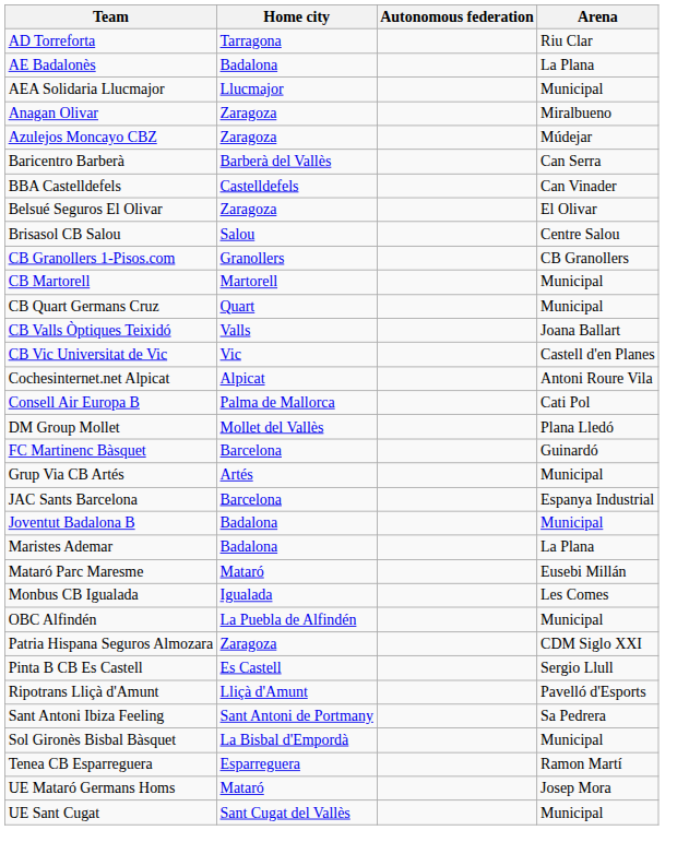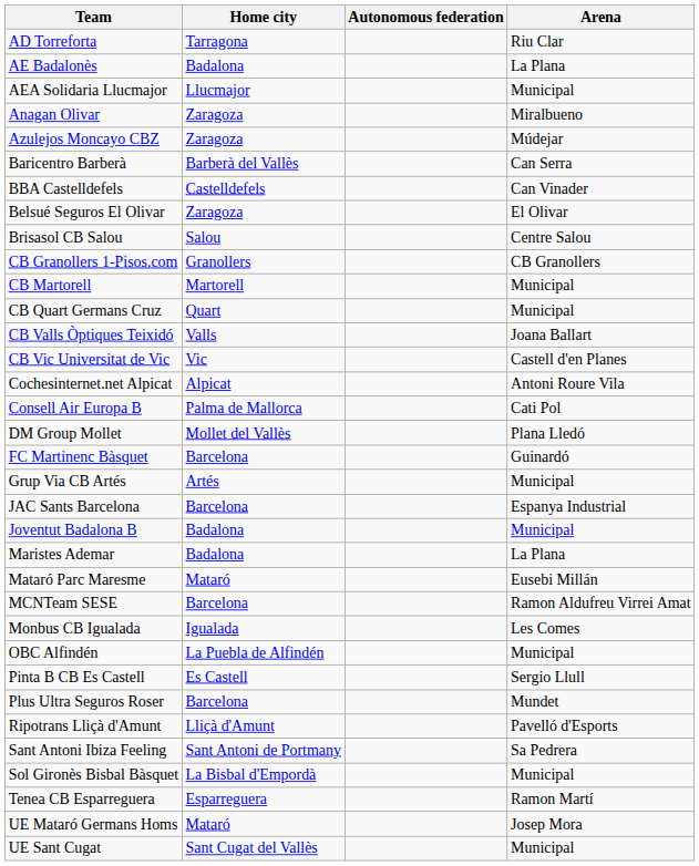 <table class="wikitable sortable">
 <tr>
 <th>Team</th>
 <th>Home city</th>
 <th>Autonomous federation</th>
 <th>Arena</th>
 </tr>
 <tr>
 <td><a href='#'>AD Torreforta</a></td>
 <td><a href='#'>Tarragona</a></td>
 <td></td>
 <td>Riu Clar</td>
 </tr>
 <tr>
 <td><a href='#'>AE Badalonès</a></td>
 <td><a href='#'>Badalona</a></td>
 <td></td>
 <td>La Plana</td>
 </tr>
 <tr>
 <td>AEA Solidaria Llucmajor</td>
 <td><a href='#'>Llucmajor</a></td>
 <td></td>
 <td>Municipal</td>
 </tr>
 <tr>
 <td><a href='#'>Anagan Olivar</a></td>
 <td><a href='#'>Zaragoza</a></td>
 <td></td>
 <td>Miralbueno</td>
 </tr>
 <tr>
 <td><a href='#'>Azulejos Moncayo CBZ</a></td>
 <td><a href='#'>Zaragoza</a></td>
 <td></td>
 <td>Múdejar</td>
 </tr>
 <tr>
 <td>Baricentro Barberà</td>
 <td><a href='#'>Barberà del Vallès</a></td>
 <td></td>
 <td>Can Serra</td>
 </tr>
 <tr>
 <td>BBA Castelldefels</td>
 <td><a href='#'>Castelldefels</a></td>
 <td></td>
 <td>Can Vinader</td>
 </tr>
 <tr>
 <td>Belsué Seguros El Olivar</td>
 <td><a href='#'>Zaragoza</a></td>
 <td></td>
 <td>El Olivar</td>
 </tr>
 <tr>
 <td>Brisasol CB Salou</td>
 <td><a href='#'>Salou</a></td>
 <td></td>
 <td>Centre Salou</td>
 </tr>
 <tr>
 <td><a href='#'>CB Granollers 1-Pisos.com</a></td>
 <td><a href='#'>Granollers</a></td>
 <td></td>
 <td>CB Granollers</td>
 </tr>
 <tr>
 <td><a href='#'>CB Martorell</a></td>
 <td><a href='#'>Martorell</a></td>
 <td></td>
 <td>Municipal</td>
 </tr>
 <tr>
 <td>CB Quart Germans Cruz</td>
 <td><a href='#'>Quart</a></td>
 <td></td>
 <td>Municipal</td>
 </tr>
 <tr>
 <td><a href='#'>CB Valls Òptiques Teixidó</a></td>
 <td><a href='#'>Valls</a></td>
 <td></td>
 <td>Joana Ballart</td>
 </tr>
 <tr>
 <td><a href='#'>CB Vic Universitat de Vic</a></td>
 <td><a href='#'>Vic</a></td>
 <td></td>
 <td>Castell d'en Planes</td>
 </tr>
 <tr>
 <td>Cochesinternet.net Alpicat</td>
 <td><a href='#'>Alpicat</a></td>
 <td></td>
 <td>Antoni Roure Vila</td>
 </tr>
 <tr>
 <td><a href='#'>Consell Air Europa B</a></td>
 <td><a href='#'>Palma de Mallorca</a></td>
 <td></td>
 <td>Cati Pol</td>
 </tr>
 <tr>
 <td>DM Group Mollet</td>
 <td><a href='#'>Mollet del Vallès</a></td>
 <td></td>
 <td>Plana Lledó</td>
 </tr>
 <tr>
 <td><a href='#'>FC Martinenc Bàsquet</a></td>
 <td><a href='#'>Barcelona</a></td>
 <td></td>
 <td>Guinardó</td>
 </tr>
 <tr>
 <td>Grup Via CB Artés</td>
 <td><a href='#'>Artés</a></td>
 <td></td>
 <td>Municipal</td>
 </tr>
 <tr>
 <td>JAC Sants Barcelona</td>
 <td><a href='#'>Barcelona</a></td>
 <td></td>
 <td>Espanya Industrial</td>
 </tr>
 <tr>
 <td><a href='#'>Joventut Badalona B</a></td>
 <td><a href='#'>Badalona</a></td>
 <td></td>
 <td><a href='#'>Municipal</a></td>
 </tr>
 <tr>
 <td>Maristes Ademar</td>
 <td><a href='#'>Badalona</a></td>
 <td></td>
 <td>La Plana</td>
 </tr>
 <tr>
 <td>Mataró Parc Maresme</td>
 <td><a href='#'>Mataró</a></td>
 <td></td>
 <td>Eusebi Millán</td>
 </tr>
 <tr>
+<td>MCNTeam SESE</td>
+<td><a href='#'>Barcelona</a></td>
+<td></td>
+<td>Ramon Aldufreu Virrei Amat</td>
+</tr>
+<tr>
 <td>Monbus CB Igualada</td>
 <td><a href='#'>Igualada</a></td>
 <td></td>
 <td>Les Comes</td>
 </tr>
 <tr>
 <td>OBC Alfindén</td>
 <td><a href='#'>La Puebla de Alfindén</a></td>
 <td></td>
 <td>Municipal</td>
 </tr>
 <tr>
-<td>Patria Hispana Seguros Almozara</td>
-<td><a href='#'>Zaragoza</a></td>
-<td></td>
-<td>CDM Siglo XXI</td>
-</tr>
-<tr>
 <td>Pinta B CB Es Castell</td>
 <td><a href='#'>Es Castell</a></td>
 <td></td>
 <td>Sergio Llull</td>
+</tr>
+<tr>
+<td>Plus Ultra Seguros Roser</td>
+<td><a href='#'>Barcelona</a></td>
+<td></td>
+<td>Mundet</td>
 </tr>
 <tr>
 <td>Ripotrans Lliçà d'Amunt</td>
 <td><a href='#'>Lliçà d'Amunt</a></td>
 <td></td>
 <td>Pavelló d'Esports</td>
 </tr>
 <tr>
 <td>Sant Antoni Ibiza Feeling</td>
 <td><a href='#'>Sant Antoni de Portmany</a></td>
 <td></td>
 <td>Sa Pedrera</td>
 </tr>
 <tr>
 <td>Sol Gironès Bisbal Bàsquet</td>
 <td><a href='#'>La Bisbal d'Empordà</a></td>
 <td></td>
 <td>Municipal</td>
 </tr>
 <tr>
 <td>Tenea CB Esparreguera</td>
 <td><a href='#'>Esparreguera</a></td>
 <td></td>
 <td>Ramon Martí</td>
 </tr>
 <tr>
 <td>UE Mataró Germans Homs</td>
 <td><a href='#'>Mataró</a></td>
 <td></td>
 <td>Josep Mora</td>
 </tr>
 <tr>
 <td>UE Sant Cugat</td>
 <td><a href='#'>Sant Cugat del Vallès</a></td>
 <td></td>
 <td>Municipal</td>
 </tr>
 </table>
